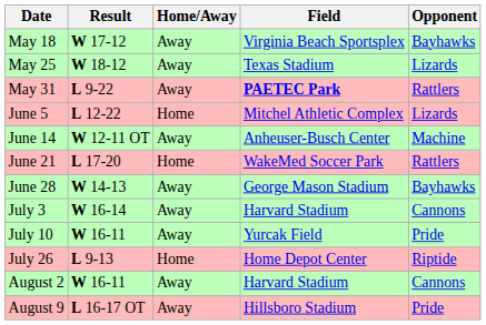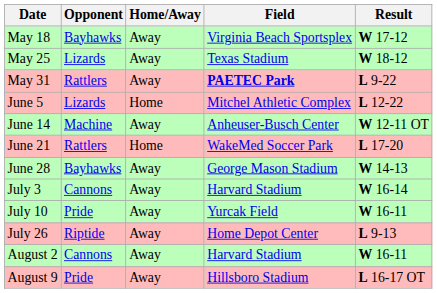 <table class="wikitable">
 <tr>
 <th>Date</th>
-<th>Result</th>
+<th>Opponent</th>
 <th>Home/Away</th>
 <th>Field</th>
-<th>Opponent</th>
+<th>Result</th>
 </tr>
 <tr bgcolor="bbffbb">
 <td>May 18</td>
-<td><strong>W</strong> 17-12</td>
+<td><a href='#'>Bayhawks</a></td>
 <td>Away</td>
 <td><a href='#'>Virginia Beach Sportsplex</a></td>
-<td><a href='#'>Bayhawks</a></td>
+<td><strong>W</strong> 17-12</td>
 </tr>
 <tr bgcolor="bbffbb">
 <td>May 25</td>
-<td><strong>W</strong> 18-12</td>
+<td><a href='#'>Lizards</a></td>
 <td>Away</td>
 <td><a href='#'>Texas Stadium</a></td>
-<td><a href='#'>Lizards</a></td>
+<td><strong>W</strong> 18-12</td>
 </tr>
 <tr bgcolor="ffbbbb">
 <td>May 31</td>
-<td><strong>L</strong> 9-22</td>
+<td><a href='#'>Rattlers</a></td>
 <td>Away</td>
 <td><strong><a href='#'>PAETEC Park</a></strong></td>
-<td><a href='#'>Rattlers</a></td>
+<td><strong>L</strong> 9-22</td>
 </tr>
 <tr bgcolor="ffbbbb">
 <td>June 5</td>
-<td><strong>L</strong> 12-22</td>
+<td><a href='#'>Lizards</a></td>
 <td>Home</td>
 <td><a href='#'>Mitchel Athletic Complex</a></td>
-<td><a href='#'>Lizards</a></td>
+<td><strong>L</strong> 12-22</td>
 </tr>
 <tr bgcolor="bbffbb">
 <td>June 14</td>
-<td><strong>W</strong> 12-11 OT</td>
+<td><a href='#'>Machine</a></td>
 <td>Away</td>
 <td><a href='#'>Anheuser-Busch Center</a></td>
-<td><a href='#'>Machine</a></td>
+<td><strong>W</strong> 12-11 OT</td>
 </tr>
 <tr bgcolor="ffbbbb">
 <td>June 21</td>
-<td><strong>L</strong> 17-20</td>
+<td><a href='#'>Rattlers</a></td>
 <td>Home</td>
 <td><a href='#'>WakeMed Soccer Park</a></td>
-<td><a href='#'>Rattlers</a></td>
+<td><strong>L</strong> 17-20</td>
 </tr>
 <tr bgcolor="bbffbb">
 <td>June 28</td>
-<td><strong>W</strong> 14-13</td>
+<td><a href='#'>Bayhawks</a></td>
 <td>Away</td>
 <td><a href='#'>George Mason Stadium</a></td>
-<td><a href='#'>Bayhawks</a></td>
+<td><strong>W</strong> 14-13</td>
 </tr>
 <tr bgcolor="bbffbb">
 <td>July 3</td>
-<td><strong>W</strong> 16-14</td>
+<td><a href='#'>Cannons</a></td>
 <td>Away</td>
 <td><a href='#'>Harvard Stadium</a></td>
-<td><a href='#'>Cannons</a></td>
+<td><strong>W</strong> 16-14</td>
 </tr>
 <tr bgcolor="bbffbb">
 <td>July 10</td>
-<td><strong>W</strong> 16-11</td>
+<td><a href='#'>Pride</a></td>
 <td>Away</td>
 <td><a href='#'>Yurcak Field</a></td>
-<td><a href='#'>Pride</a></td>
+<td><strong>W</strong> 16-11</td>
 </tr>
 <tr bgcolor="ffbbbb">
 <td>July 26</td>
+<td><a href='#'>Riptide</a></td>
+<td>Away</td>
+<td><a href='#'>Home Depot Center</a></td>
 <td><strong>L</strong> 9-13</td>
-<td>Home</td>
-<td><a href='#'>Home Depot Center</a></td>
-<td><a href='#'>Riptide</a></td>
 </tr>
 <tr bgcolor="bbffbb">
 <td>August 2</td>
-<td><strong>W</strong> 16-11</td>
+<td><a href='#'>Cannons</a></td>
 <td>Away</td>
 <td><a href='#'>Harvard Stadium</a></td>
-<td><a href='#'>Cannons</a></td>
+<td><strong>W</strong> 16-11</td>
 </tr>
 <tr bgcolor="ffbbbb">
 <td>August 9</td>
-<td><strong>L</strong> 16-17 OT</td>
+<td><a href='#'>Pride</a></td>
 <td>Away</td>
 <td><a href='#'>Hillsboro Stadium</a></td>
-<td><a href='#'>Pride</a></td>
+<td><strong>L</strong> 16-17 OT</td>
 </tr>
 </table>
